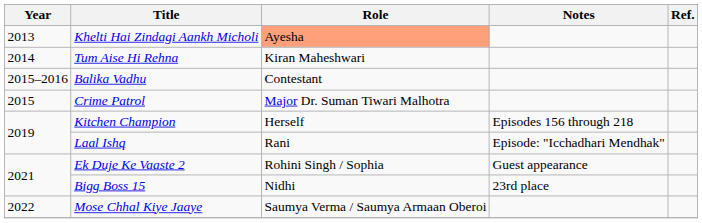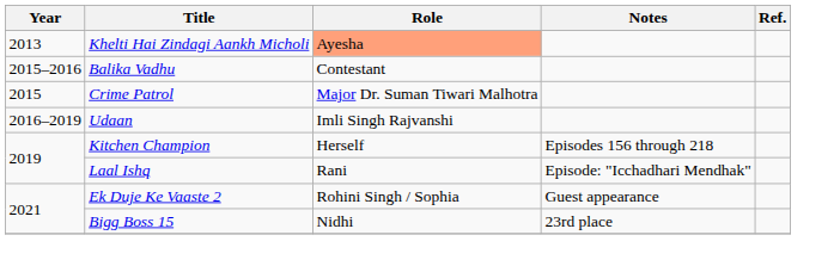 <table class="wikitable sortable">
 <tr>
 <th>Year</th>
 <th>Title</th>
 <th>Role</th>
 <th>Notes</th>
 <th>Ref.</th>
 </tr>
 <tr>
 <td>2013</td>
 <td><em><a href='#'>Khelti Hai Zindagi Aankh Micholi</a></em></td>
 <td style="background: lightsalmon;">Ayesha</td>
 <td></td>
 <td></td>
 </tr>
 <tr>
-<td>2014</td>
-<td><em><a href='#'>Tum Aise Hi Rehna</a></em></td>
-<td>Kiran Maheshwari</td>
-<td></td>
-<td></td>
-</tr>
-<tr>
 <td>2015–2016</td>
 <td><em><a href='#'>Balika Vadhu</a></em></td>
 <td>Contestant</td>
 <td></td>
 <td></td>
 </tr>
 <tr>
 <td>2015</td>
 <td><em><a href='#'>Crime Patrol</a></em></td>
 <td><a href='#'>Major</a> Dr. Suman Tiwari Malhotra</td>
+<td></td>
+<td></td>
+</tr>
+<tr>
+<td>2016–2019</td>
+<td><em><a href='#'>Udaan</a></em></td>
+<td>Imli Singh Rajvanshi</td>
 <td></td>
 <td></td>
 </tr>
 <tr>
 <td rowspan="2">2019</td>
 <td><em><a href='#'>Kitchen Champion</a></em></td>
 <td>Herself</td>
 <td>Episodes 156 through 218</td>
 <td></td>
 </tr>
 <tr>
 <td><em><a href='#'>Laal Ishq</a></em></td>
 <td>Rani</td>
 <td>Episode: "Icchadhari Mendhak"</td>
 <td></td>
 </tr>
 <tr>
 <td rowspan="2">2021</td>
 <td><em><a href='#'>Ek Duje Ke Vaaste 2</a></em></td>
 <td>Rohini Singh / Sophia</td>
 <td>Guest appearance</td>
 <td></td>
 </tr>
 <tr>
 <td><em><a href='#'>Bigg Boss 15</a></em></td>
 <td>Nidhi</td>
 <td>23rd place</td>
 <td></td>
 </tr>
 <tr>
-<td>2022</td>
-<td><em><a href='#'>Mose Chhal Kiye Jaaye</a></em></td>
-<td>Saumya Verma / Saumya Armaan Oberoi</td>
-<td></td>
-<td></td>
-</tr>
-<tr>
 </tr>
 </table>
